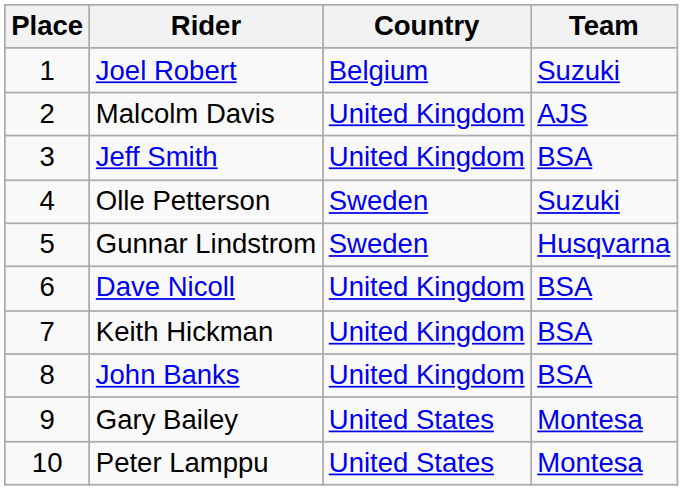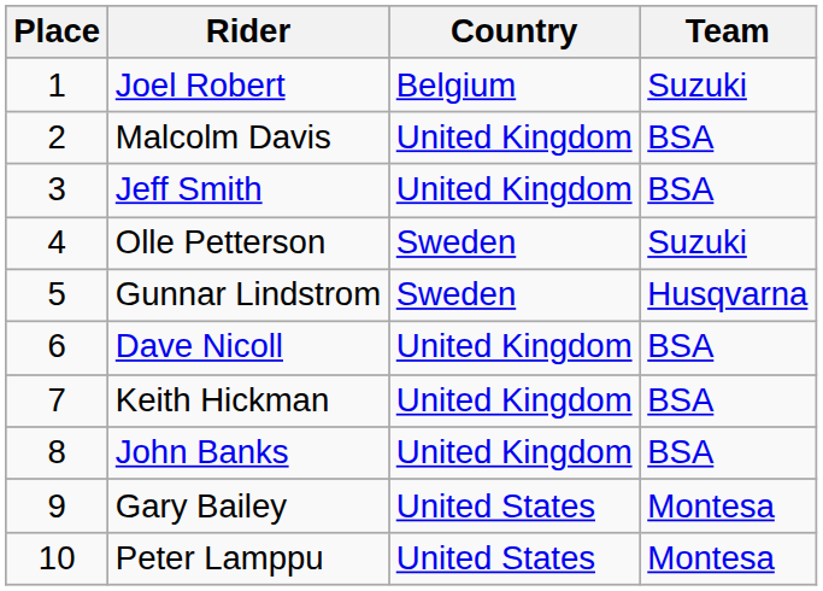 <table class="wikitable">
 <tr>
 <th>Place</th>
 <th>Rider</th>
 <th>Country</th>
 <th>Team</th>
 </tr>
 <tr>
 <td align="center">1</td>
 <td> <a href='#'>Joel Robert</a></td>
 <td><a href='#'>Belgium</a></td>
 <td><a href='#'>Suzuki</a></td>
 </tr>
 <tr>
 <td align="center">2</td>
 <td> Malcolm Davis</td>
 <td><a href='#'>United Kingdom</a></td>
-<td><a href='#'>AJS</a></td>
+<td><a href='#'>BSA</a></td>
 </tr>
 <tr>
 <td align="center">3</td>
 <td> <a href='#'>Jeff Smith</a></td>
 <td><a href='#'>United Kingdom</a></td>
 <td><a href='#'>BSA</a></td>
 </tr>
 <tr>
 <td align="center">4</td>
 <td> Olle Petterson</td>
 <td><a href='#'>Sweden</a></td>
 <td><a href='#'>Suzuki</a></td>
 </tr>
 <tr>
 <td align="center">5</td>
 <td> Gunnar Lindstrom</td>
 <td><a href='#'>Sweden</a></td>
 <td><a href='#'>Husqvarna</a></td>
 </tr>
 <tr>
 <td align="center">6</td>
 <td> <a href='#'>Dave Nicoll</a></td>
 <td><a href='#'>United Kingdom</a></td>
 <td><a href='#'>BSA</a></td>
 </tr>
 <tr>
 <td align="center">7</td>
 <td> Keith Hickman</td>
 <td><a href='#'>United Kingdom</a></td>
 <td><a href='#'>BSA</a></td>
 </tr>
 <tr>
 <td align="center">8</td>
 <td> <a href='#'>John Banks</a></td>
 <td><a href='#'>United Kingdom</a></td>
 <td><a href='#'>BSA</a></td>
 </tr>
 <tr>
 <td align="center">9</td>
 <td> Gary Bailey</td>
 <td><a href='#'>United States</a></td>
 <td><a href='#'>Montesa</a></td>
 </tr>
 <tr>
 <td align="center">10</td>
 <td> Peter Lamppu</td>
 <td><a href='#'>United States</a></td>
 <td><a href='#'>Montesa</a></td>
 </tr>
 </table>
